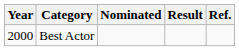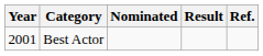 <table class="wikitable">
 <tr>
 <th>Year</th>
 <th>Category</th>
 <th>Nominated</th>
 <th>Result</th>
 <th>Ref.</th>
 </tr>
 <tr>
-<td>2000</td>
+<td>2001</td>
 <td>Best Actor</td>
 <td></td>
 <td></td>
 <td></td>
 </tr>
 </table>
